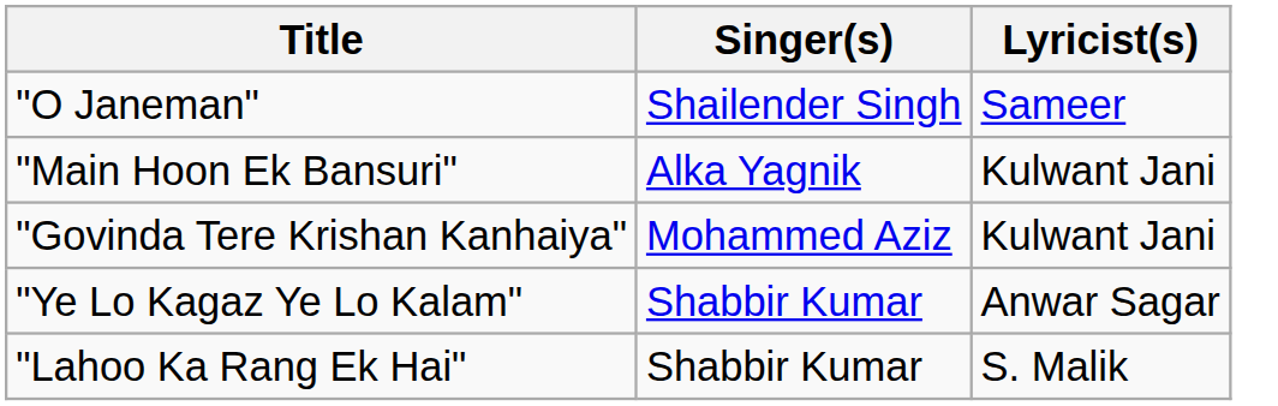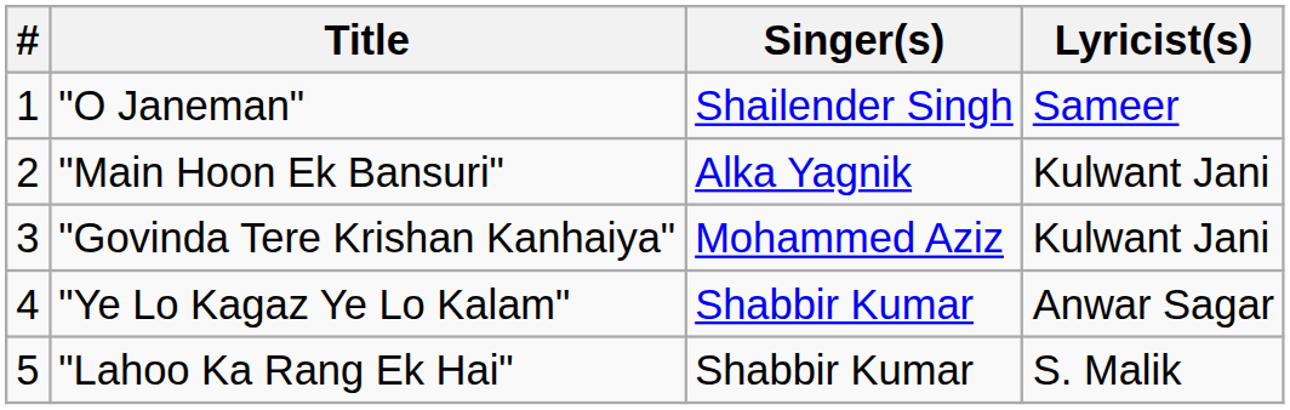 <table class="wikitable" style="font-size:95%;">
 <tr>
+<th>#</th>
 <th>Title</th>
 <th>Singer(s)</th>
 <th>Lyricist(s)</th>
 </tr>
 <tr>
+<td>1</td>
 <td>"O Janeman"</td>
 <td><a href='#'>Shailender Singh</a></td>
 <td><a href='#'>Sameer</a></td>
 </tr>
 <tr>
+<td>2</td>
 <td>"Main Hoon Ek Bansuri"</td>
 <td><a href='#'>Alka Yagnik</a></td>
 <td>Kulwant Jani</td>
 </tr>
 <tr>
+<td>3</td>
 <td>"Govinda Tere Krishan Kanhaiya"</td>
 <td><a href='#'>Mohammed Aziz</a></td>
 <td>Kulwant Jani</td>
 </tr>
 <tr>
+<td>4</td>
 <td>"Ye Lo Kagaz Ye Lo Kalam"</td>
 <td><a href='#'>Shabbir Kumar</a></td>
 <td>Anwar Sagar</td>
 </tr>
 <tr>
+<td>5</td>
 <td>"Lahoo Ka Rang Ek Hai"</td>
 <td>Shabbir Kumar</td>
 <td>S. Malik</td>
 </tr>
 </table>
